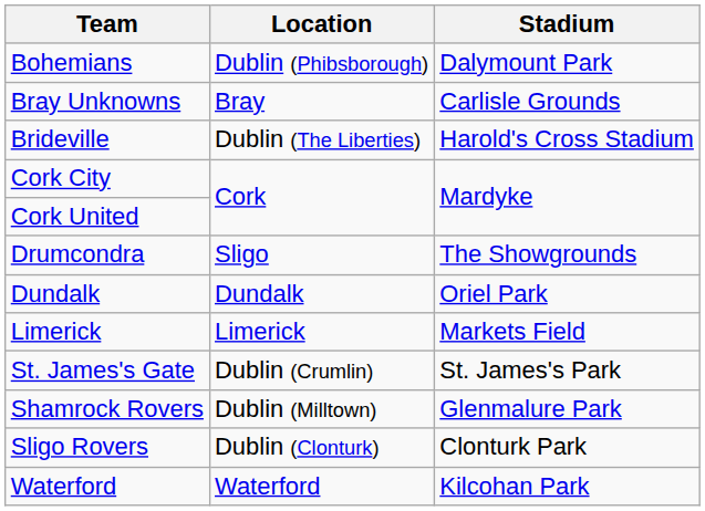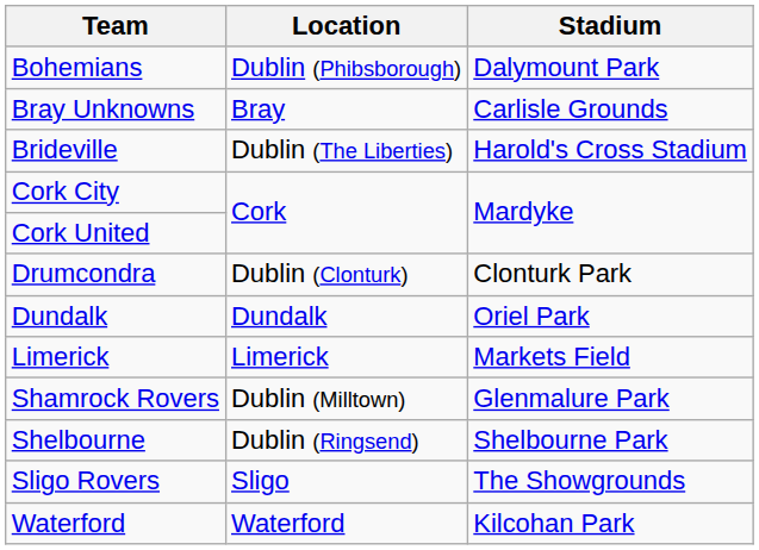 <table class="wikitable sortable">
 <tr>
 <th>Team</th>
 <th>Location</th>
 <th>Stadium</th>
 </tr>
 <tr>
 <td><a href='#'>Bohemians</a></td>
 <td><a href='#'>Dublin</a> <small>(<a href='#'>Phibsborough</a>)</small></td>
 <td><a href='#'>Dalymount Park</a></td>
 </tr>
 <tr>
 <td><a href='#'>Bray Unknowns</a></td>
 <td><a href='#'>Bray</a></td>
 <td><a href='#'>Carlisle Grounds</a></td>
 </tr>
 <tr>
 <td><a href='#'>Brideville</a></td>
 <td>Dublin <small>(<a href='#'>The Liberties</a>)</small></td>
 <td><a href='#'>Harold's Cross Stadium</a></td>
 </tr>
 <tr>
 <td><a href='#'>Cork City</a></td>
 <td rowspan="2"><a href='#'>Cork</a></td>
 <td rowspan="2"><a href='#'>Mardyke</a></td>
 </tr>
 <tr>
 <td><a href='#'>Cork United</a></td>
 </tr>
 <tr>
 <td><a href='#'>Drumcondra</a></td>
-<td><a href='#'>Sligo</a></td>
-<td><a href='#'>The Showgrounds</a></td>
+<td>Dublin <small>(<a href='#'>Clonturk</a>)</small></td>
+<td>Clonturk Park</td>
 </tr>
 <tr>
 <td><a href='#'>Dundalk</a></td>
 <td><a href='#'>Dundalk</a></td>
 <td><a href='#'>Oriel Park</a></td>
 </tr>
 <tr>
 <td><a href='#'>Limerick</a></td>
 <td><a href='#'>Limerick</a></td>
 <td><a href='#'>Markets Field</a></td>
 </tr>
 <tr>
-<td><a href='#'>St. James's Gate</a></td>
-<td>Dublin <small>(Crumlin)</small></td>
-<td>St. James's Park</td>
-</tr>
-<tr>
 <td><a href='#'>Shamrock Rovers</a></td>
 <td>Dublin <small>(Milltown)</small></td>
 <td><a href='#'>Glenmalure Park</a></td>
 </tr>
 <tr>
+<td><a href='#'>Shelbourne</a></td>
+<td>Dublin <small>(<a href='#'>Ringsend</a>)</small></td>
+<td><a href='#'>Shelbourne Park</a></td>
+</tr>
+<tr>
 <td><a href='#'>Sligo Rovers</a></td>
-<td>Dublin <small>(<a href='#'>Clonturk</a>)</small></td>
-<td>Clonturk Park</td>
+<td><a href='#'>Sligo</a></td>
+<td><a href='#'>The Showgrounds</a></td>
 </tr>
 <tr>
 <td><a href='#'>Waterford</a></td>
 <td><a href='#'>Waterford</a></td>
 <td><a href='#'>Kilcohan Park</a></td>
 </tr>
 </table>
